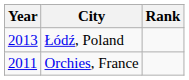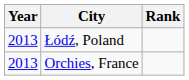 <table class="sortable wikitable">
 <tr>
 <th>Year</th>
 <th>City</th>
 <th>Rank</th>
 </tr>
 <tr>
 <td><a href='#'>2013</a></td>
 <td><a href='#'>Łódź</a>, Poland</td>
 <td></td>
 </tr>
 <tr>
-<td><a href='#'>2011</a></td>
+<td><a href='#'>2013</a></td>
 <td><a href='#'>Orchies</a>, France</td>
 <td></td>
 </tr>
 </table>
